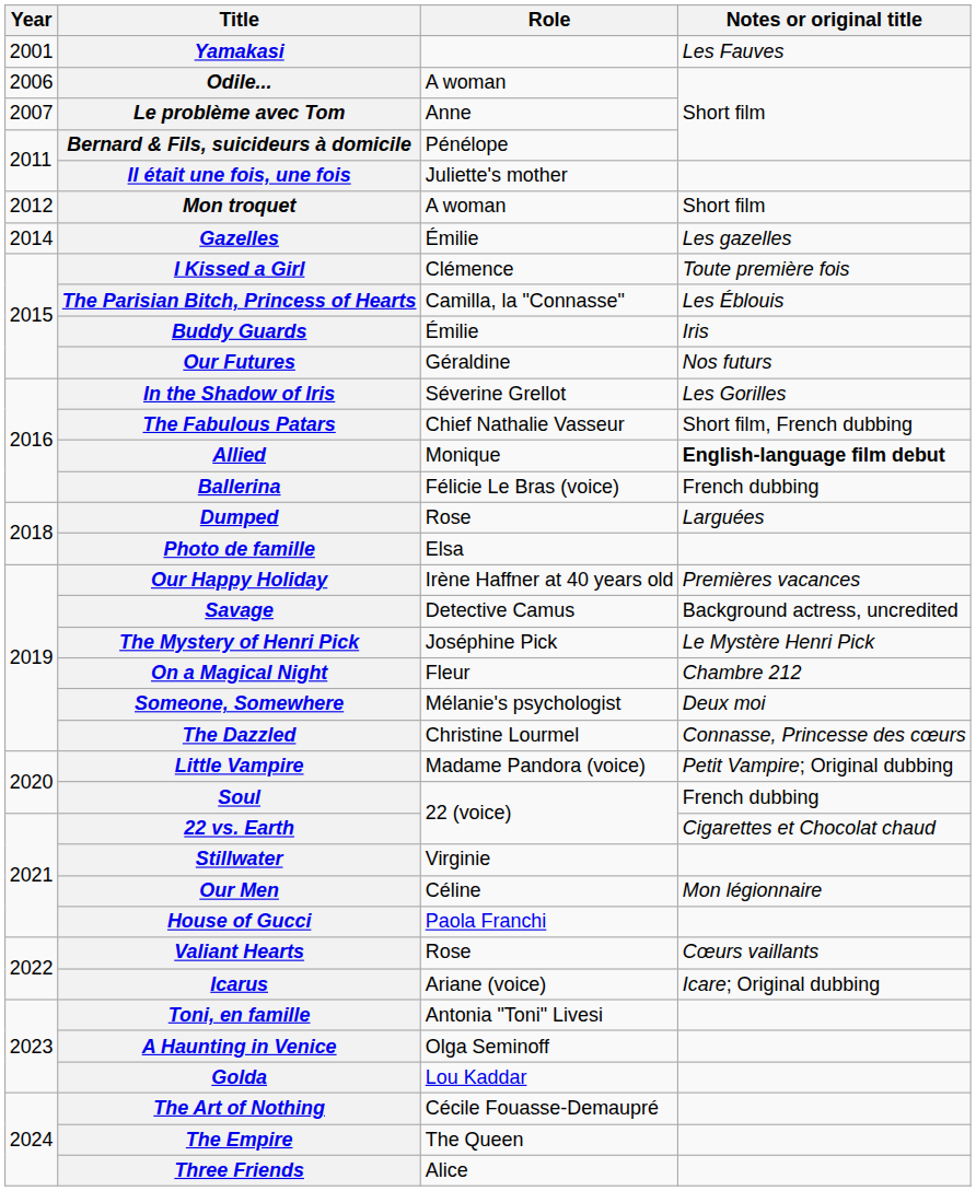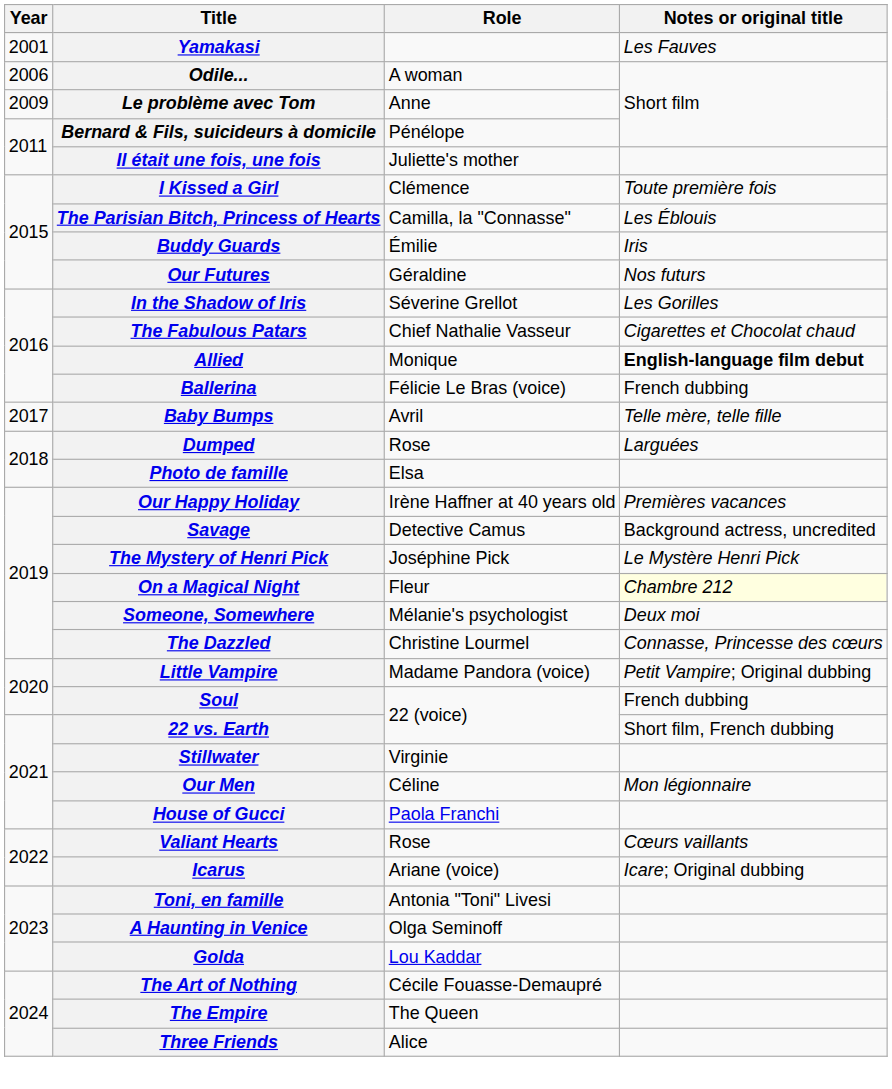 <table class="wikitable plainrowheaders sortable">
 <tr>
 <th scope="col">Year</th>
 <th scope="col">Title</th>
 <th scope="col">Role</th>
 <th scope="col" class="unsortable">Notes or original title</th>
 </tr>
 <tr>
 <td>2001</td>
 <th scope=row><em><a href='#'>Yamakasi</a></em></th>
 <td></td>
 <td><em>Les Fauves</em></td>
 </tr>
 <tr>
 <td>2006</td>
 <th scope=row><em>Odile...</em></th>
 <td>A woman</td>
 <td rowspan=3>Short film</td>
 </tr>
 <tr>
-<td>2007</td>
+<td>2009</td>
 <th scope=row><em>Le problème avec Tom</em></th>
 <td>Anne</td>
 </tr>
 <tr>
 <td rowspan="2">2011</td>
 <th scope=row><em>Bernard & Fils, suicideurs à domicile</em></th>
 <td>Pénélope</td>
 </tr>
 <tr>
 <th scope=row><em><a href='#'>Il était une fois, une fois</a></em></th>
 <td>Juliette's mother</td>
 <td></td>
-</tr>
-<tr>
-<td>2012</td>
-<th scope=row><em>Mon troquet </em></th>
-<td>A woman</td>
-<td>Short film</td>
-</tr>
-<tr>
-<td>2014</td>
-<th scope=row><em><a href='#'>Gazelles</a></em></th>
-<td>Émilie</td>
-<td><em>Les gazelles</em></td>
 </tr>
 <tr>
 <td rowspan="4">2015</td>
 <th scope=row><em><a href='#'>I Kissed a Girl</a></em></th>
 <td>Clémence</td>
 <td><em>Toute première fois</em></td>
 </tr>
 <tr>
 <th scope=row><em><a href='#'>The Parisian Bitch, Princess of Hearts</a></em></th>
 <td>Camilla, la "Connasse"</td>
 <td><em>Les Éblouis</em></td>
 </tr>
 <tr>
 <th scope=row><em><a href='#'>Buddy Guards</a></em></th>
 <td>Émilie</td>
 <td><em>Iris</em></td>
 </tr>
 <tr>
 <th scope=row><em><a href='#'>Our Futures</a></em></th>
 <td>Géraldine</td>
 <td><em>Nos futurs</em></td>
 </tr>
 <tr>
 <td rowspan="4">2016</td>
 <th scope=row><em><a href='#'>In the Shadow of Iris</a></em></th>
 <td>Séverine Grellot</td>
 <td><em>Les Gorilles</em></td>
 </tr>
 <tr>
 <th scope=row><em><a href='#'>The Fabulous Patars</a></em></th>
 <td>Chief Nathalie Vasseur</td>
-<td>Short film, French dubbing</td>
+<td><em>Cigarettes et Chocolat chaud</em></td>
 </tr>
 <tr>
 <th scope=row><em><a href='#'>Allied</a></em></th>
 <td>Monique</td>
 <td><strong>English-language film debut</strong></td>
 </tr>
 <tr>
 <th scope=row><em><a href='#'>Ballerina</a></em></th>
 <td>Félicie Le Bras (voice)</td>
 <td>French dubbing</td>
+</tr>
+<tr>
+<td>2017</td>
+<th scope=row><em><a href='#'>Baby Bumps</a></em></th>
+<td>Avril</td>
+<td><em>Telle mère, telle fille</em></td>
 </tr>
 <tr>
 <td rowspan="2">2018</td>
 <th scope=row><em><a href='#'>Dumped</a></em></th>
 <td>Rose</td>
 <td><em>Larguées</em></td>
 </tr>
 <tr>
 <th scope=row><em><a href='#'>Photo de famille</a></em></th>
 <td>Elsa</td>
 <td></td>
 </tr>
 <tr>
 <td rowspan="6">2019</td>
 <th scope=row><em><a href='#'>Our Happy Holiday</a></em></th>
 <td>Irène Haffner at 40 years old</td>
 <td><em>Premières vacances</em></td>
 </tr>
 <tr>
 <th scope=row><em><a href='#'>Savage</a></em></th>
 <td>Detective Camus</td>
 <td>Background actress, uncredited</td>
 </tr>
 <tr>
 <th scope=row><em><a href='#'>The Mystery of Henri Pick</a></em></th>
 <td>Joséphine Pick</td>
 <td><em>Le Mystère Henri Pick</em></td>
 </tr>
 <tr>
 <th scope=row><em><a href='#'>On a Magical Night</a></em></th>
 <td>Fleur</td>
-<td><em>Chambre 212</em></td>
+<td style="background: lightyellow;"><em>Chambre 212</em></td>
 </tr>
 <tr>
 <th scope=row><em><a href='#'>Someone, Somewhere</a></em></th>
 <td>Mélanie's psychologist</td>
 <td><em>Deux moi</em></td>
 </tr>
 <tr>
 <th scope=row><em><a href='#'>The Dazzled</a></em></th>
 <td>Christine Lourmel</td>
 <td><em>Connasse, Princesse des cœurs</em></td>
 </tr>
 <tr>
 <td rowspan="2">2020</td>
 <th scope=row><em><a href='#'>Little Vampire</a></em></th>
 <td>Madame Pandora (voice)</td>
 <td><em>Petit Vampire</em>; Original dubbing</td>
 </tr>
 <tr>
 <th scope=row><em><a href='#'>Soul</a></em></th>
 <td rowspan="2">22 (voice)</td>
 <td>French dubbing</td>
 </tr>
 <tr>
 <td rowspan="4">2021</td>
 <th scope=row><em><a href='#'>22 vs. Earth</a></em></th>
-<td><em>Cigarettes et Chocolat chaud</em></td>
+<td>Short film, French dubbing</td>
 </tr>
 <tr>
 <th scope=row><em><a href='#'>Stillwater</a></em></th>
 <td>Virginie</td>
 <td></td>
 </tr>
 <tr>
 <th scope=row><em><a href='#'>Our Men</a></em></th>
 <td>Céline</td>
 <td><em>Mon légionnaire</em></td>
 </tr>
 <tr>
 <th scope=row><em><a href='#'>House of Gucci</a></em></th>
 <td><a href='#'>Paola Franchi</a></td>
 <td></td>
 </tr>
 <tr>
 <td rowspan="2">2022</td>
 <th scope="row"><em><a href='#'>Valiant Hearts</a></em></th>
 <td>Rose</td>
 <td><em>Cœurs vaillants</em></td>
 </tr>
 <tr>
 <th scope=row><em><a href='#'>Icarus</a></em></th>
 <td>Ariane (voice)</td>
 <td><em>Icare</em>; Original dubbing</td>
 </tr>
 <tr>
 <td rowspan="3">2023</td>
 <th scope="row"><em><a href='#'>Toni, en famille</a></em></th>
 <td>Antonia "Toni" Livesi</td>
 <td></td>
 </tr>
 <tr>
 <th scope="row"><em><a href='#'>A Haunting in Venice</a></em></th>
 <td>Olga Seminoff</td>
 <td></td>
 </tr>
 <tr>
 <th scope="row"><em><a href='#'>Golda</a></em></th>
 <td><a href='#'>Lou Kaddar</a></td>
 <td></td>
 </tr>
 <tr>
 <td rowspan=3>2024</td>
 <th scope="row"><em><a href='#'>The Art of Nothing</a></em></th>
 <td>Cécile Fouasse-Demaupré</td>
 <td></td>
 </tr>
 <tr>
 <th scope="row"><em><a href='#'>The Empire</a></em></th>
 <td>The Queen</td>
 <td></td>
 </tr>
 <tr>
 <th scope="row"><em><a href='#'>Three Friends</a></em></th>
 <td>Alice</td>
 <td></td>
 </tr>
 </table>
